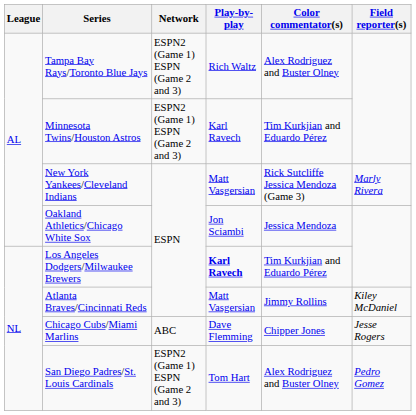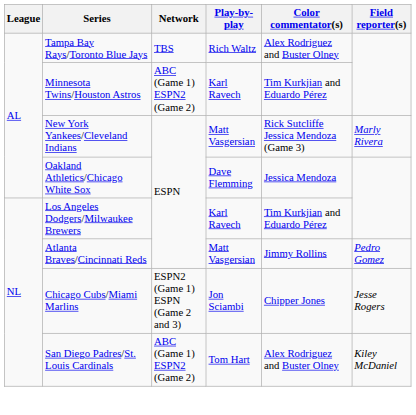 <table class="wikitable">
 <tr>
 <th>League</th>
 <th>Series</th>
 <th>Network</th>
 <th><a href='#'>Play-by-play</a></th>
 <th><a href='#'>Color commentator</a>(s)</th>
 <th><a href='#'>Field reporter</a>(s)</th>
 </tr>
 <tr>
 <td rowspan=4><a href='#'>AL</a></td>
 <td><a href='#'>Tampa Bay Rays</a>/<a href='#'>Toronto Blue Jays</a></td>
-<td>ESPN2 (Game 1)<br>ESPN (Game 2 and 3)</td>
+<td><a href='#'>TBS</a></td>
 <td><a href='#'>Rich Waltz</a></td>
 <td><a href='#'>Alex Rodriguez</a> and <a href='#'>Buster Olney</a></td>
 </tr>
 <tr>
 <td><a href='#'>Minnesota Twins</a>/<a href='#'>Houston Astros</a></td>
-<td>ESPN2 (Game 1)<br>ESPN (Game 2 and 3)</td>
+<td><a href='#'>ABC</a> (Game 1)<br><a href='#'>ESPN2</a> (Game 2)</td>
 <td><a href='#'>Karl Ravech</a></td>
 <td><a href='#'>Tim Kurkjian</a> and <a href='#'>Eduardo Pérez</a></td>
 </tr>
 <tr>
 <td><a href='#'>New York Yankees</a>/<a href='#'>Cleveland Indians</a></td>
 <td rowspan=4>ESPN</td>
 <td><a href='#'>Matt Vasgersian</a></td>
 <td><a href='#'>Rick Sutcliffe</a><br><a href='#'>Jessica Mendoza</a> (Game 3)</td>
 <td><em><a href='#'>Marly Rivera</a></em></td>
 </tr>
 <tr>
 <td><a href='#'>Oakland Athletics</a>/<a href='#'>Chicago White Sox</a></td>
-<td><a href='#'>Jon Sciambi</a></td>
+<td><a href='#'>Dave Flemming</a></td>
 <td><a href='#'>Jessica Mendoza</a></td>
 </tr>
 <tr>
 <td rowspan=4><a href='#'>NL</a></td>
 <td><a href='#'>Los Angeles Dodgers</a>/<a href='#'>Milwaukee Brewers</a></td>
-<td><strong><a href='#'>Karl Ravech</a></strong></td>
+<td><a href='#'>Karl Ravech</a></td>
 <td><a href='#'>Tim Kurkjian</a> and <a href='#'>Eduardo Pérez</a></td>
 </tr>
 <tr>
 <td><a href='#'>Atlanta Braves</a>/<a href='#'>Cincinnati Reds</a></td>
 <td><a href='#'>Matt Vasgersian</a></td>
 <td><a href='#'>Jimmy Rollins</a></td>
-<td><em>Kiley McDaniel</em></td>
+<td><em><a href='#'>Pedro Gomez</a></em></td>
 </tr>
 <tr>
 <td><a href='#'>Chicago Cubs</a>/<a href='#'>Miami Marlins</a></td>
-<td>ABC</td>
-<td><a href='#'>Dave Flemming</a></td>
+<td>ESPN2 (Game 1)<br>ESPN (Game 2 and 3)</td>
+<td><a href='#'>Jon Sciambi</a></td>
 <td><a href='#'>Chipper Jones</a></td>
 <td><em>Jesse Rogers</em></td>
 </tr>
 <tr>
 <td><a href='#'>San Diego Padres</a>/<a href='#'>St. Louis Cardinals</a></td>
-<td>ESPN2 (Game 1)<br>ESPN (Game 2 and 3)</td>
+<td><a href='#'>ABC</a> (Game 1)<br><a href='#'>ESPN2</a> (Game 2)</td>
 <td><a href='#'>Tom Hart</a></td>
 <td><a href='#'>Alex Rodriguez</a> and <a href='#'>Buster Olney</a></td>
-<td><em><a href='#'>Pedro Gomez</a></em></td>
+<td><em>Kiley McDaniel</em></td>
 </tr>
 </table>
